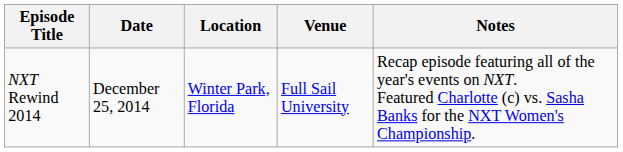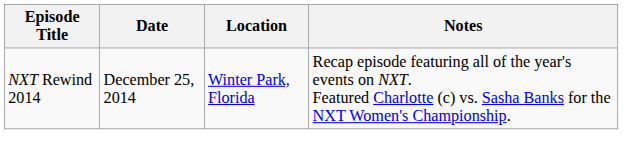 <table class="wikitable sortable" font-size="85%">
 <tr>
 <th>Episode Title</th>
 <th>Date</th>
 <th>Location</th>
-<th>Venue</th>
 <th>Notes</th>
 </tr>
 <tr>
 <td><em>NXT</em> Rewind 2014</td>
 <td>December 25, 2014</td>
 <td><a href='#'>Winter Park, Florida</a></td>
-<td><a href='#'>Full Sail University</a></td>
 <td>Recap episode featuring all of the year's events on <em>NXT</em>.<br>Featured <a href='#'>Charlotte</a> (c) vs. <a href='#'>Sasha Banks</a> for the <a href='#'>NXT Women's Championship</a>.</td>
 </tr>
 </table>
